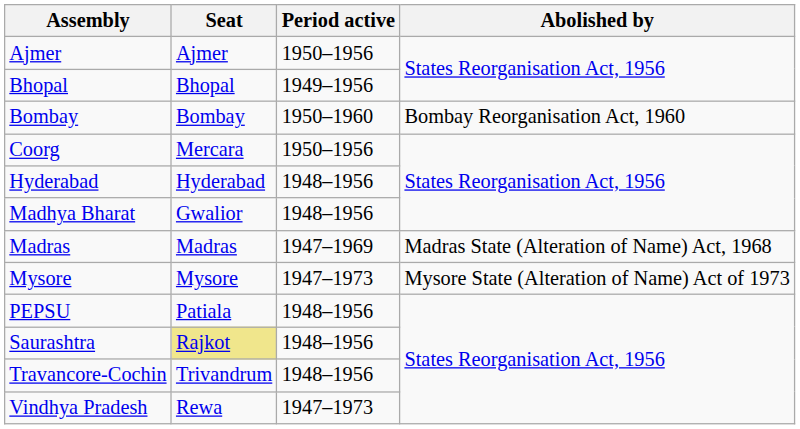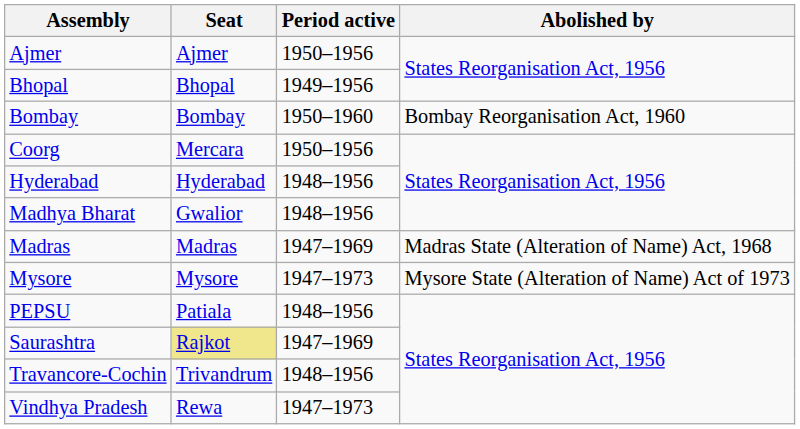 <table class="wikitable sortable" style="text-align:left;"style="font-size: 90%">
 <tr>
 <th>Assembly</th>
 <th>Seat</th>
 <th>Period active</th>
 <th>Abolished by</th>
 </tr>
 <tr>
 <td><a href='#'>Ajmer</a></td>
 <td><a href='#'>Ajmer</a></td>
 <td>1950–1956</td>
 <td rowspan="2"><a href='#'>States Reorganisation Act, 1956</a></td>
 </tr>
 <tr>
 <td><a href='#'>Bhopal</a></td>
 <td><a href='#'>Bhopal</a></td>
 <td>1949–1956</td>
 </tr>
 <tr>
 <td><a href='#'>Bombay</a></td>
 <td><a href='#'>Bombay</a></td>
 <td>1950–1960</td>
 <td>Bombay Reorganisation Act, 1960</td>
 </tr>
 <tr>
 <td><a href='#'>Coorg</a></td>
 <td><a href='#'>Mercara</a></td>
 <td>1950–1956</td>
 <td rowspan="3"><a href='#'>States Reorganisation Act, 1956</a></td>
 </tr>
 <tr>
 <td><a href='#'>Hyderabad</a></td>
 <td><a href='#'>Hyderabad</a></td>
 <td>1948–1956</td>
 </tr>
 <tr>
 <td><a href='#'>Madhya Bharat</a></td>
 <td><a href='#'>Gwalior</a></td>
 <td>1948–1956</td>
 </tr>
 <tr>
 <td><a href='#'>Madras</a></td>
 <td><a href='#'>Madras</a></td>
 <td>1947–1969</td>
 <td>Madras State (Alteration of Name) Act, 1968</td>
 </tr>
 <tr>
 <td><a href='#'>Mysore</a></td>
 <td><a href='#'>Mysore</a></td>
 <td>1947–1973</td>
 <td>Mysore State (Alteration of Name) Act of 1973</td>
 </tr>
 <tr>
 <td><a href='#'>PEPSU</a></td>
 <td><a href='#'>Patiala</a></td>
 <td>1948–1956</td>
 <td rowspan="4"><a href='#'>States Reorganisation Act, 1956</a></td>
 </tr>
 <tr>
 <td><a href='#'>Saurashtra</a></td>
 <td style="background: khaki;"><a href='#'>Rajkot</a></td>
-<td>1948–1956</td>
+<td>1947–1969</td>
 </tr>
 <tr>
 <td><a href='#'>Travancore-Cochin</a></td>
 <td><a href='#'>Trivandrum</a></td>
 <td>1948–1956</td>
 </tr>
 <tr>
 <td><a href='#'>Vindhya Pradesh</a></td>
 <td><a href='#'>Rewa</a></td>
 <td>1947–1973</td>
 </tr>
 </table>
